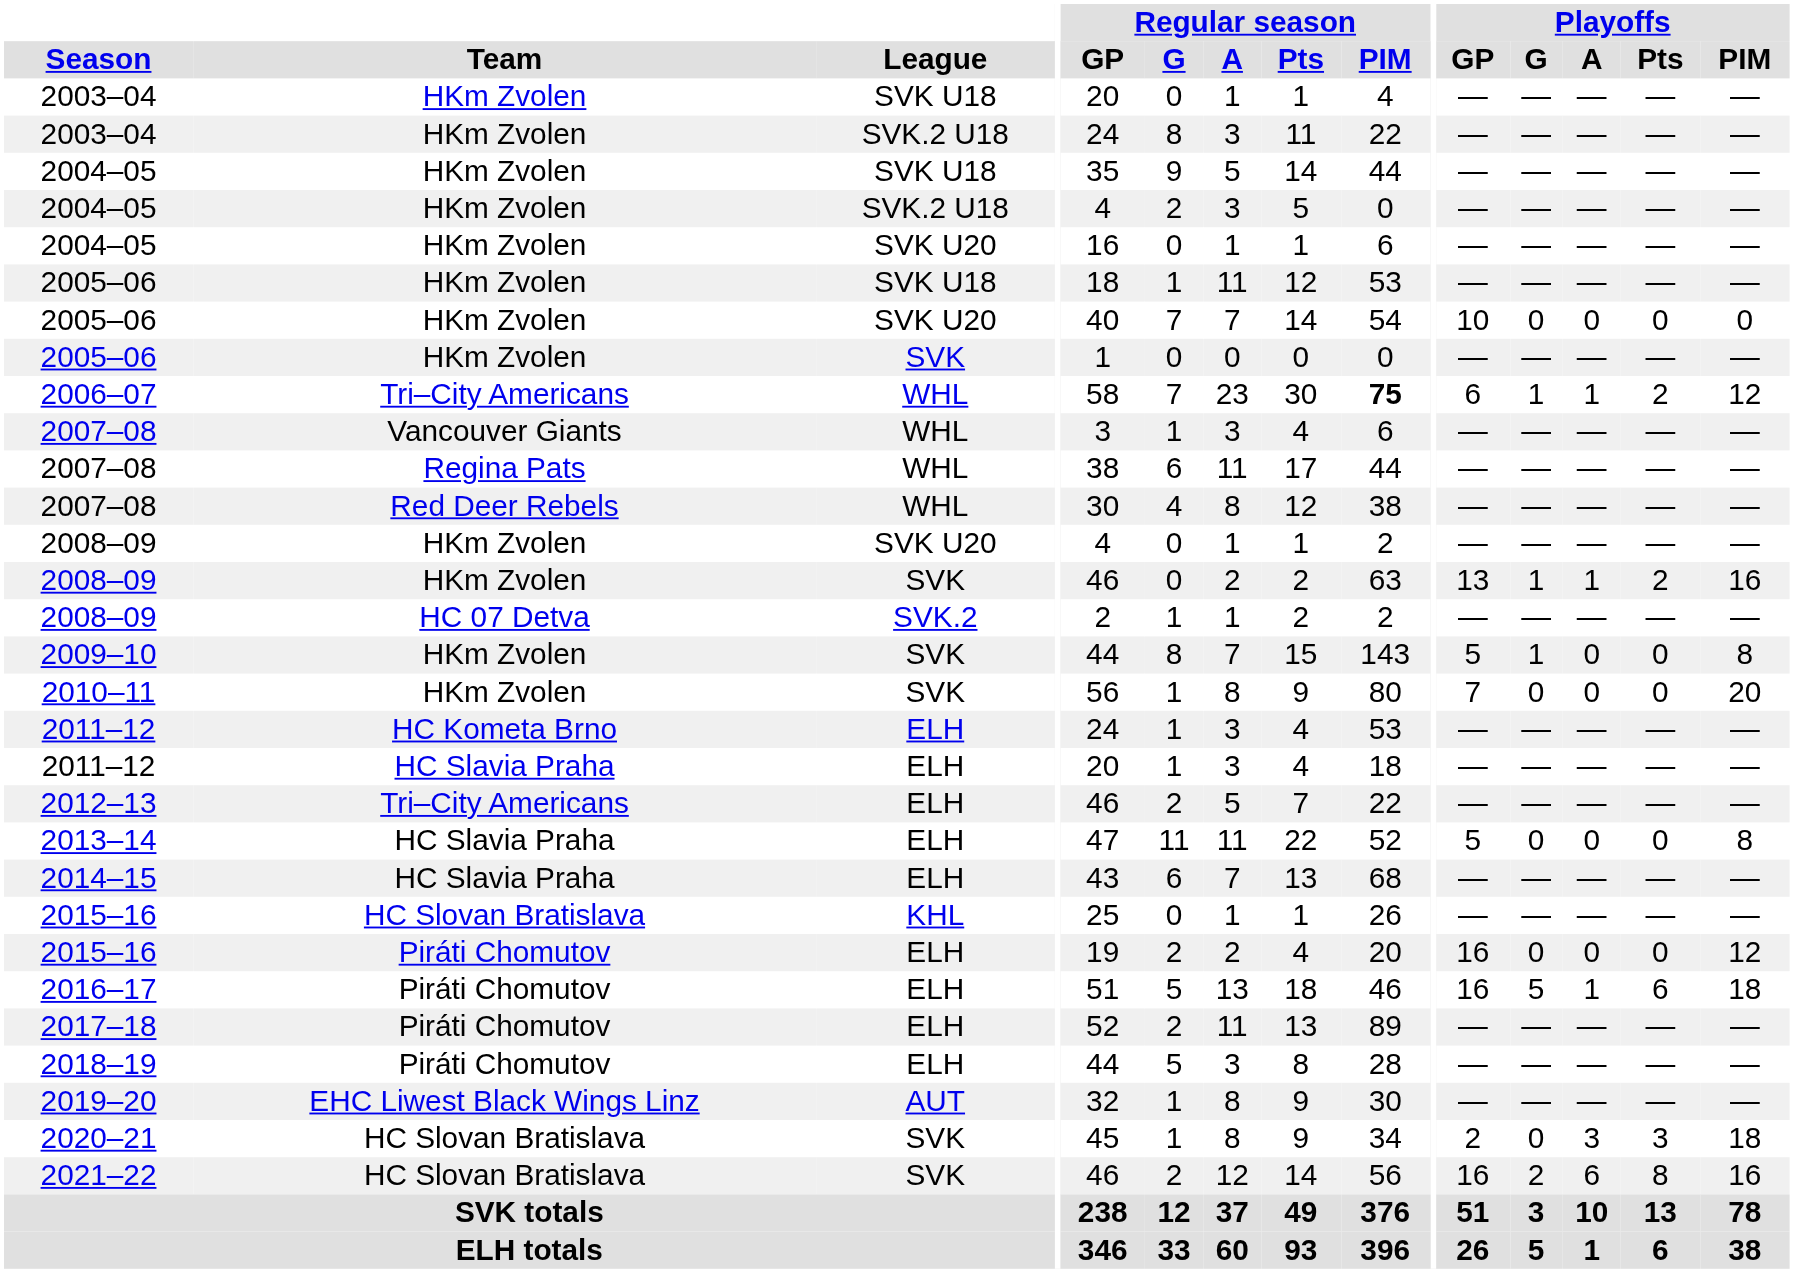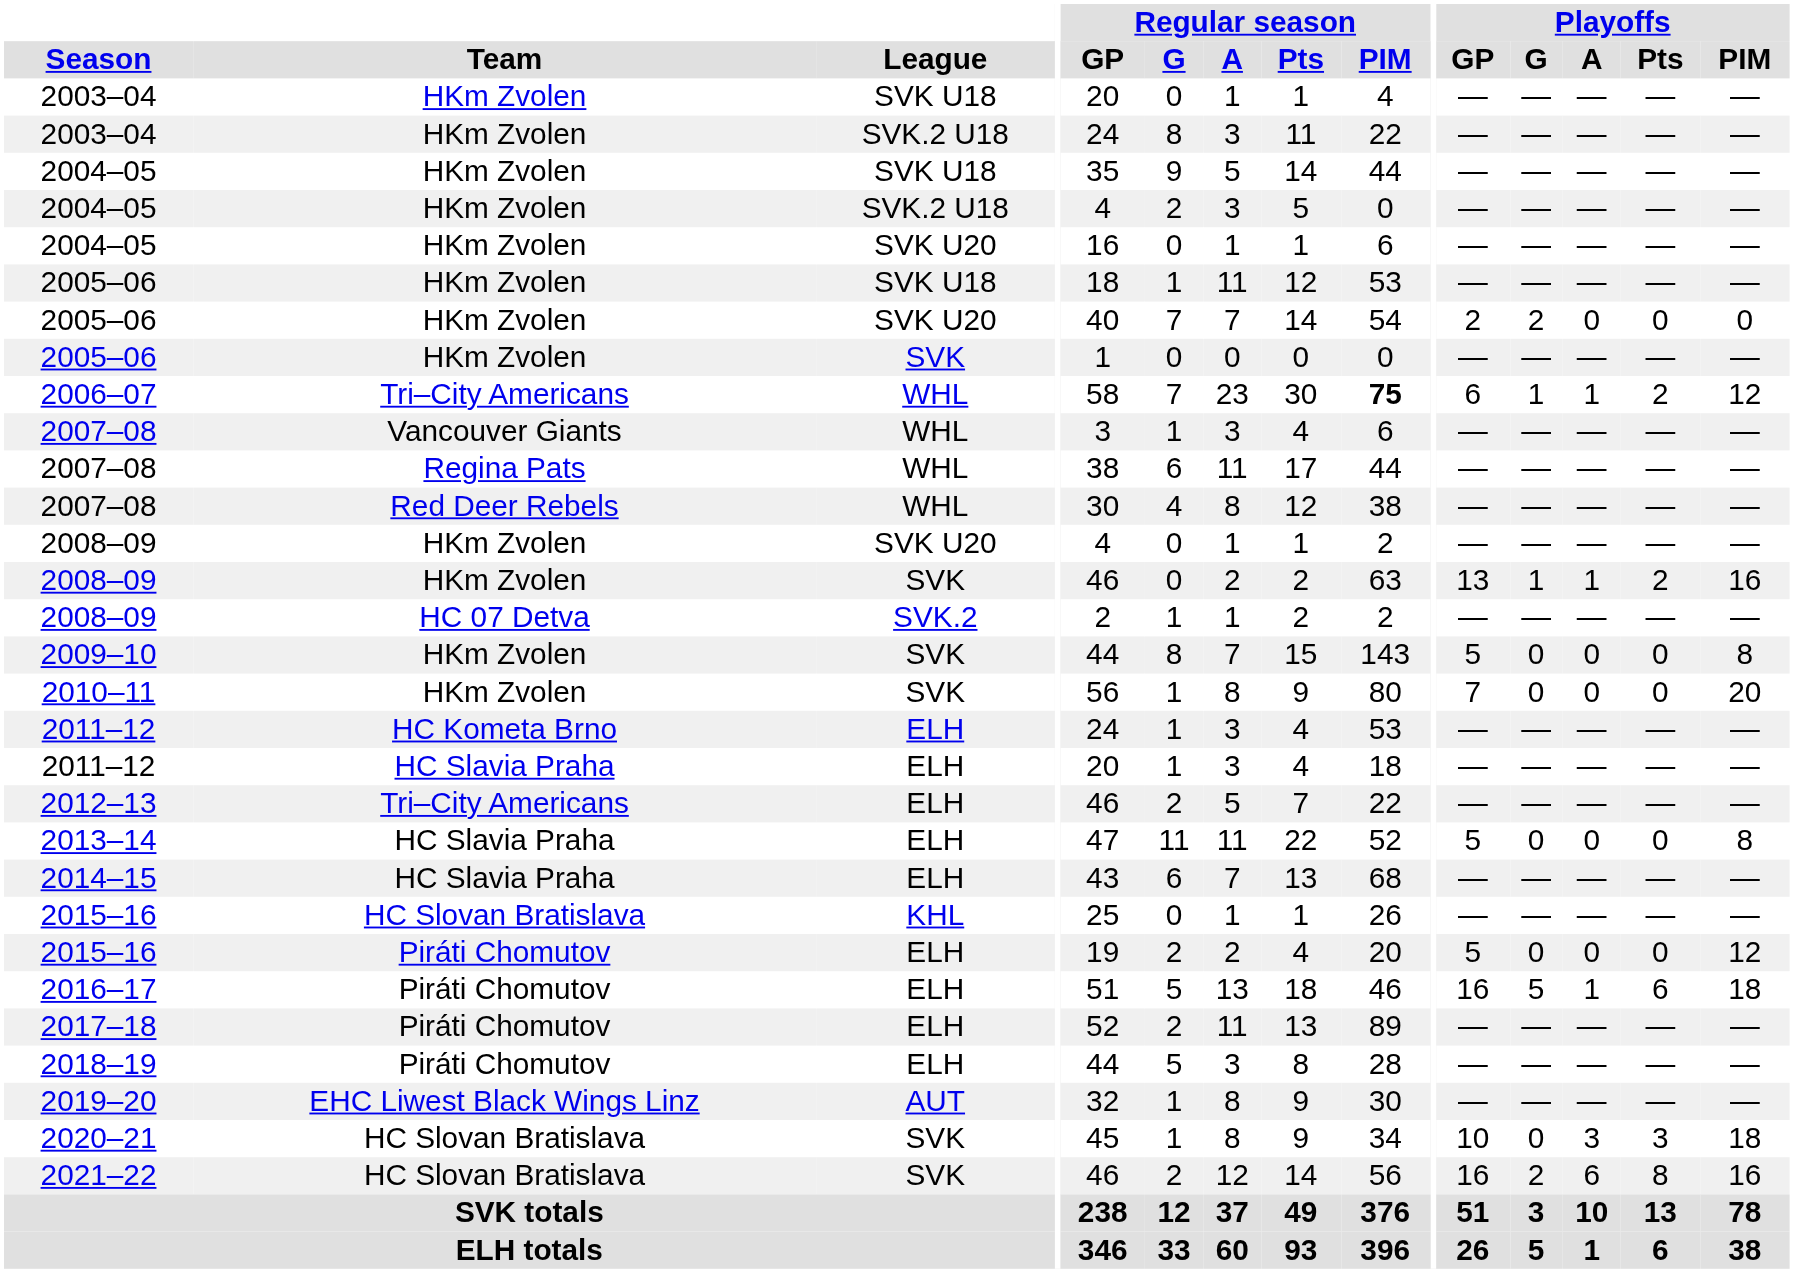 <table border="0" cellpadding="1" cellspacing="0" style="text-align:center; width:60em">
 <tr bgcolor="#e0e0e0">
 <th colspan="3" bgcolor="#ffffff"></th>
 <th rowspan="99" bgcolor="#ffffff"></th>
 <th colspan="5"><a href='#'>Regular season</a></th>
 <th rowspan="99" bgcolor="#ffffff"></th>
 <th colspan="5"><a href='#'>Playoffs</a></th>
 </tr>
 <tr bgcolor="#e0e0e0">
 <th><a href='#'>Season</a></th>
 <th>Team</th>
 <th>League</th>
 <th>GP</th>
 <th><a href='#'>G</a></th>
 <th><a href='#'>A</a></th>
 <th><a href='#'>Pts</a></th>
 <th><a href='#'>PIM</a></th>
 <th>GP</th>
 <th>G</th>
 <th>A</th>
 <th>Pts</th>
 <th>PIM</th>
 </tr>
 <tr>
 <td>2003–04</td>
 <td><a href='#'>HKm Zvolen</a></td>
 <td>SVK U18</td>
 <td>20</td>
 <td>0</td>
 <td>1</td>
 <td>1</td>
 <td>4</td>
 <td>—</td>
 <td>—</td>
 <td>—</td>
 <td>—</td>
 <td>—</td>
 </tr>
 <tr bgcolor="#f0f0f0">
 <td>2003–04</td>
 <td>HKm Zvolen</td>
 <td>SVK.2 U18</td>
 <td>24</td>
 <td>8</td>
 <td>3</td>
 <td>11</td>
 <td>22</td>
 <td>—</td>
 <td>—</td>
 <td>—</td>
 <td>—</td>
 <td>—</td>
 </tr>
 <tr>
 <td>2004–05</td>
 <td>HKm Zvolen</td>
 <td>SVK U18</td>
 <td>35</td>
 <td>9</td>
 <td>5</td>
 <td>14</td>
 <td>44</td>
 <td>—</td>
 <td>—</td>
 <td>—</td>
 <td>—</td>
 <td>—</td>
 </tr>
 <tr bgcolor="#f0f0f0">
 <td>2004–05</td>
 <td>HKm Zvolen</td>
 <td>SVK.2 U18</td>
 <td>4</td>
 <td>2</td>
 <td>3</td>
 <td>5</td>
 <td>0</td>
 <td>—</td>
 <td>—</td>
 <td>—</td>
 <td>—</td>
 <td>—</td>
 </tr>
 <tr>
 <td>2004–05</td>
 <td>HKm Zvolen</td>
 <td>SVK U20</td>
 <td>16</td>
 <td>0</td>
 <td>1</td>
 <td>1</td>
 <td>6</td>
 <td>—</td>
 <td>—</td>
 <td>—</td>
 <td>—</td>
 <td>—</td>
 </tr>
 <tr bgcolor="#f0f0f0">
 <td>2005–06</td>
 <td>HKm Zvolen</td>
 <td>SVK U18</td>
 <td>18</td>
 <td>1</td>
 <td>11</td>
 <td>12</td>
 <td>53</td>
 <td>—</td>
 <td>—</td>
 <td>—</td>
 <td>—</td>
 <td>—</td>
 </tr>
 <tr>
 <td>2005–06</td>
 <td>HKm Zvolen</td>
 <td>SVK U20</td>
 <td>40</td>
 <td>7</td>
 <td>7</td>
 <td>14</td>
 <td>54</td>
-<td>10</td>
-<td>0</td>
+<td>2</td>
+<td>2</td>
 <td>0</td>
 <td>0</td>
 <td>0</td>
 </tr>
 <tr bgcolor="#f0f0f0">
 <td><a href='#'>2005–06</a></td>
 <td>HKm Zvolen</td>
 <td><a href='#'>SVK</a></td>
 <td>1</td>
 <td>0</td>
 <td>0</td>
 <td>0</td>
 <td>0</td>
 <td>—</td>
 <td>—</td>
 <td>—</td>
 <td>—</td>
 <td>—</td>
 </tr>
 <tr>
 <td><a href='#'>2006–07</a></td>
 <td><a href='#'>Tri–City Americans</a></td>
 <td><a href='#'>WHL</a></td>
 <td>58</td>
 <td>7</td>
 <td>23</td>
 <td>30</td>
 <td><strong>75</strong></td>
 <td>6</td>
 <td>1</td>
 <td>1</td>
 <td>2</td>
 <td>12</td>
 </tr>
 <tr bgcolor="#f0f0f0">
 <td><a href='#'>2007–08</a></td>
 <td>Vancouver Giants</td>
 <td>WHL</td>
 <td>3</td>
 <td>1</td>
 <td>3</td>
 <td>4</td>
 <td>6</td>
 <td>—</td>
 <td>—</td>
 <td>—</td>
 <td>—</td>
 <td>—</td>
 </tr>
 <tr>
 <td>2007–08</td>
 <td><a href='#'>Regina Pats</a></td>
 <td>WHL</td>
 <td>38</td>
 <td>6</td>
 <td>11</td>
 <td>17</td>
 <td>44</td>
 <td>—</td>
 <td>—</td>
 <td>—</td>
 <td>—</td>
 <td>—</td>
 </tr>
 <tr bgcolor="#f0f0f0">
 <td>2007–08</td>
 <td><a href='#'>Red Deer Rebels</a></td>
 <td>WHL</td>
 <td>30</td>
 <td>4</td>
 <td>8</td>
 <td>12</td>
 <td>38</td>
 <td>—</td>
 <td>—</td>
 <td>—</td>
 <td>—</td>
 <td>—</td>
 </tr>
 <tr>
 <td>2008–09</td>
 <td>HKm Zvolen</td>
 <td>SVK U20</td>
 <td>4</td>
 <td>0</td>
 <td>1</td>
 <td>1</td>
 <td>2</td>
 <td>—</td>
 <td>—</td>
 <td>—</td>
 <td>—</td>
 <td>—</td>
 </tr>
 <tr bgcolor="#f0f0f0">
 <td><a href='#'>2008–09</a></td>
 <td>HKm Zvolen</td>
 <td>SVK</td>
 <td>46</td>
 <td>0</td>
 <td>2</td>
 <td>2</td>
 <td>63</td>
 <td>13</td>
 <td>1</td>
 <td>1</td>
 <td>2</td>
 <td>16</td>
 </tr>
 <tr>
 <td><a href='#'>2008–09</a></td>
 <td><a href='#'>HC 07 Detva</a></td>
 <td><a href='#'>SVK.2</a></td>
 <td>2</td>
 <td>1</td>
 <td>1</td>
 <td>2</td>
 <td>2</td>
 <td>—</td>
 <td>—</td>
 <td>—</td>
 <td>—</td>
 <td>—</td>
 </tr>
 <tr bgcolor="#f0f0f0">
 <td><a href='#'>2009–10</a></td>
 <td>HKm Zvolen</td>
 <td>SVK</td>
 <td>44</td>
 <td>8</td>
 <td>7</td>
 <td>15</td>
 <td>143</td>
 <td>5</td>
-<td>1</td>
+<td>0</td>
 <td>0</td>
 <td>0</td>
 <td>8</td>
 </tr>
 <tr>
 <td><a href='#'>2010–11</a></td>
 <td>HKm Zvolen</td>
 <td>SVK</td>
 <td>56</td>
 <td>1</td>
 <td>8</td>
 <td>9</td>
 <td>80</td>
 <td>7</td>
 <td>0</td>
 <td>0</td>
 <td>0</td>
 <td>20</td>
 </tr>
 <tr bgcolor="#f0f0f0">
 <td><a href='#'>2011–12</a></td>
 <td><a href='#'>HC Kometa Brno</a></td>
 <td><a href='#'>ELH</a></td>
 <td>24</td>
 <td>1</td>
 <td>3</td>
 <td>4</td>
 <td>53</td>
 <td>—</td>
 <td>—</td>
 <td>—</td>
 <td>—</td>
 <td>—</td>
 </tr>
 <tr>
 <td>2011–12</td>
 <td><a href='#'>HC Slavia Praha</a></td>
 <td>ELH</td>
 <td>20</td>
 <td>1</td>
 <td>3</td>
 <td>4</td>
 <td>18</td>
 <td>—</td>
 <td>—</td>
 <td>—</td>
 <td>—</td>
 <td>—</td>
 </tr>
 <tr bgcolor="#f0f0f0">
 <td><a href='#'>2012–13</a></td>
 <td><a href='#'>Tri–City Americans</a></td>
 <td>ELH</td>
 <td>46</td>
 <td>2</td>
 <td>5</td>
 <td>7</td>
 <td>22</td>
 <td>—</td>
 <td>—</td>
 <td>—</td>
 <td>—</td>
 <td>—</td>
 </tr>
 <tr>
 <td><a href='#'>2013–14</a></td>
 <td>HC Slavia Praha</td>
 <td>ELH</td>
 <td>47</td>
 <td>11</td>
 <td>11</td>
 <td>22</td>
 <td>52</td>
 <td>5</td>
 <td>0</td>
 <td>0</td>
 <td>0</td>
 <td>8</td>
 </tr>
 <tr bgcolor="#f0f0f0">
 <td><a href='#'>2014–15</a></td>
 <td>HC Slavia Praha</td>
 <td>ELH</td>
 <td>43</td>
 <td>6</td>
 <td>7</td>
 <td>13</td>
 <td>68</td>
 <td>—</td>
 <td>—</td>
 <td>—</td>
 <td>—</td>
 <td>—</td>
 </tr>
 <tr>
 <td><a href='#'>2015–16</a></td>
 <td><a href='#'>HC Slovan Bratislava</a></td>
 <td><a href='#'>KHL</a></td>
 <td>25</td>
 <td>0</td>
 <td>1</td>
 <td>1</td>
 <td>26</td>
 <td>—</td>
 <td>—</td>
 <td>—</td>
 <td>—</td>
 <td>—</td>
 </tr>
 <tr bgcolor="#f0f0f0">
 <td><a href='#'>2015–16</a></td>
 <td><a href='#'>Piráti Chomutov</a></td>
 <td>ELH</td>
 <td>19</td>
 <td>2</td>
 <td>2</td>
 <td>4</td>
 <td>20</td>
-<td>16</td>
+<td>5</td>
 <td>0</td>
 <td>0</td>
 <td>0</td>
 <td>12</td>
 </tr>
 <tr>
 <td><a href='#'>2016–17</a></td>
 <td>Piráti Chomutov</td>
 <td>ELH</td>
 <td>51</td>
 <td>5</td>
 <td>13</td>
 <td>18</td>
 <td>46</td>
 <td>16</td>
 <td>5</td>
 <td>1</td>
 <td>6</td>
 <td>18</td>
 </tr>
 <tr bgcolor="#f0f0f0">
 <td><a href='#'>2017–18</a></td>
 <td>Piráti Chomutov</td>
 <td>ELH</td>
 <td>52</td>
 <td>2</td>
 <td>11</td>
 <td>13</td>
 <td>89</td>
 <td>—</td>
 <td>—</td>
 <td>—</td>
 <td>—</td>
 <td>—</td>
 </tr>
 <tr>
 <td><a href='#'>2018–19</a></td>
 <td>Piráti Chomutov</td>
 <td>ELH</td>
 <td>44</td>
 <td>5</td>
 <td>3</td>
 <td>8</td>
 <td>28</td>
 <td>—</td>
 <td>—</td>
 <td>—</td>
 <td>—</td>
 <td>—</td>
 </tr>
 <tr bgcolor="#f0f0f0">
 <td><a href='#'>2019–20</a></td>
 <td><a href='#'>EHC Liwest Black Wings Linz</a></td>
 <td><a href='#'>AUT</a></td>
 <td>32</td>
 <td>1</td>
 <td>8</td>
 <td>9</td>
 <td>30</td>
 <td>—</td>
 <td>—</td>
 <td>—</td>
 <td>—</td>
 <td>—</td>
 </tr>
 <tr>
 <td><a href='#'>2020–21</a></td>
 <td>HC Slovan Bratislava</td>
 <td>SVK</td>
 <td>45</td>
 <td>1</td>
 <td>8</td>
 <td>9</td>
 <td>34</td>
-<td>2</td>
+<td>10</td>
 <td>0</td>
 <td>3</td>
 <td>3</td>
 <td>18</td>
 </tr>
 <tr bgcolor="#f0f0f0">
 <td><a href='#'>2021–22</a></td>
 <td>HC Slovan Bratislava</td>
 <td>SVK</td>
 <td>46</td>
 <td>2</td>
 <td>12</td>
 <td>14</td>
 <td>56</td>
 <td>16</td>
 <td>2</td>
 <td>6</td>
 <td>8</td>
 <td>16</td>
 </tr>
 <tr bgcolor="#e0e0e0">
 <th colspan="3">SVK totals</th>
 <th>238</th>
 <th>12</th>
 <th>37</th>
 <th>49</th>
 <th>376</th>
 <th>51</th>
 <th>3</th>
 <th>10</th>
 <th>13</th>
 <th>78</th>
 </tr>
 <tr bgcolor="#e0e0e0">
 <th colspan="3">ELH totals</th>
 <th>346</th>
 <th>33</th>
 <th>60</th>
 <th>93</th>
 <th>396</th>
 <th>26</th>
 <th>5</th>
 <th>1</th>
 <th>6</th>
 <th>38</th>
 </tr>
 </table>
